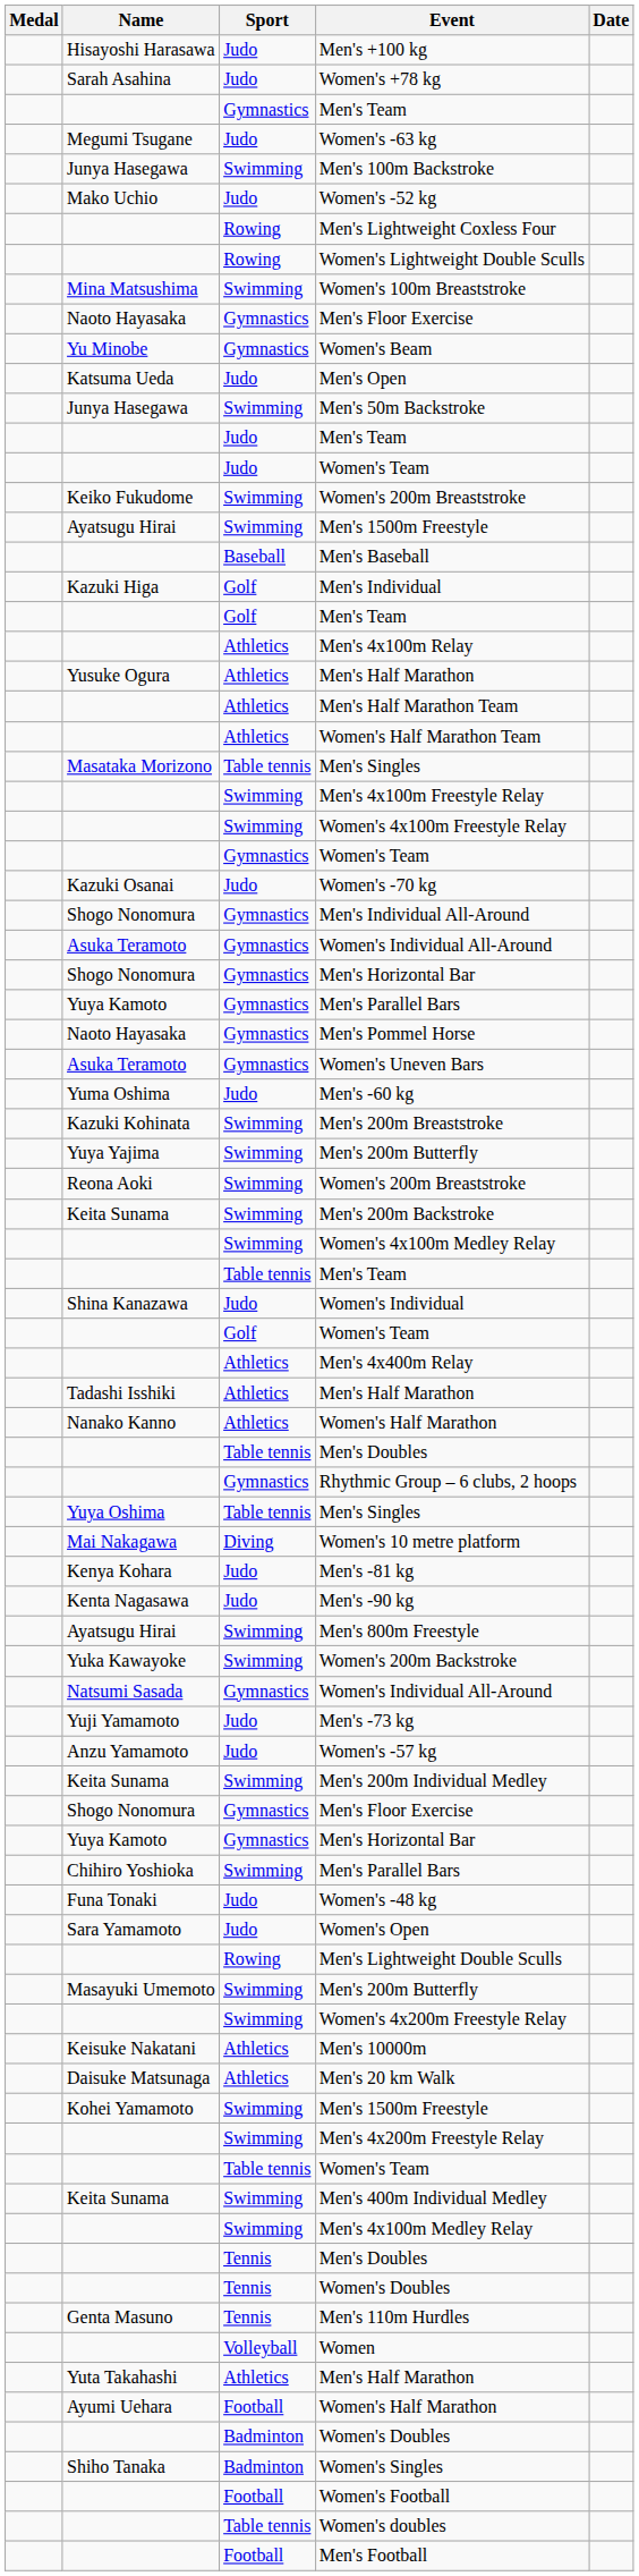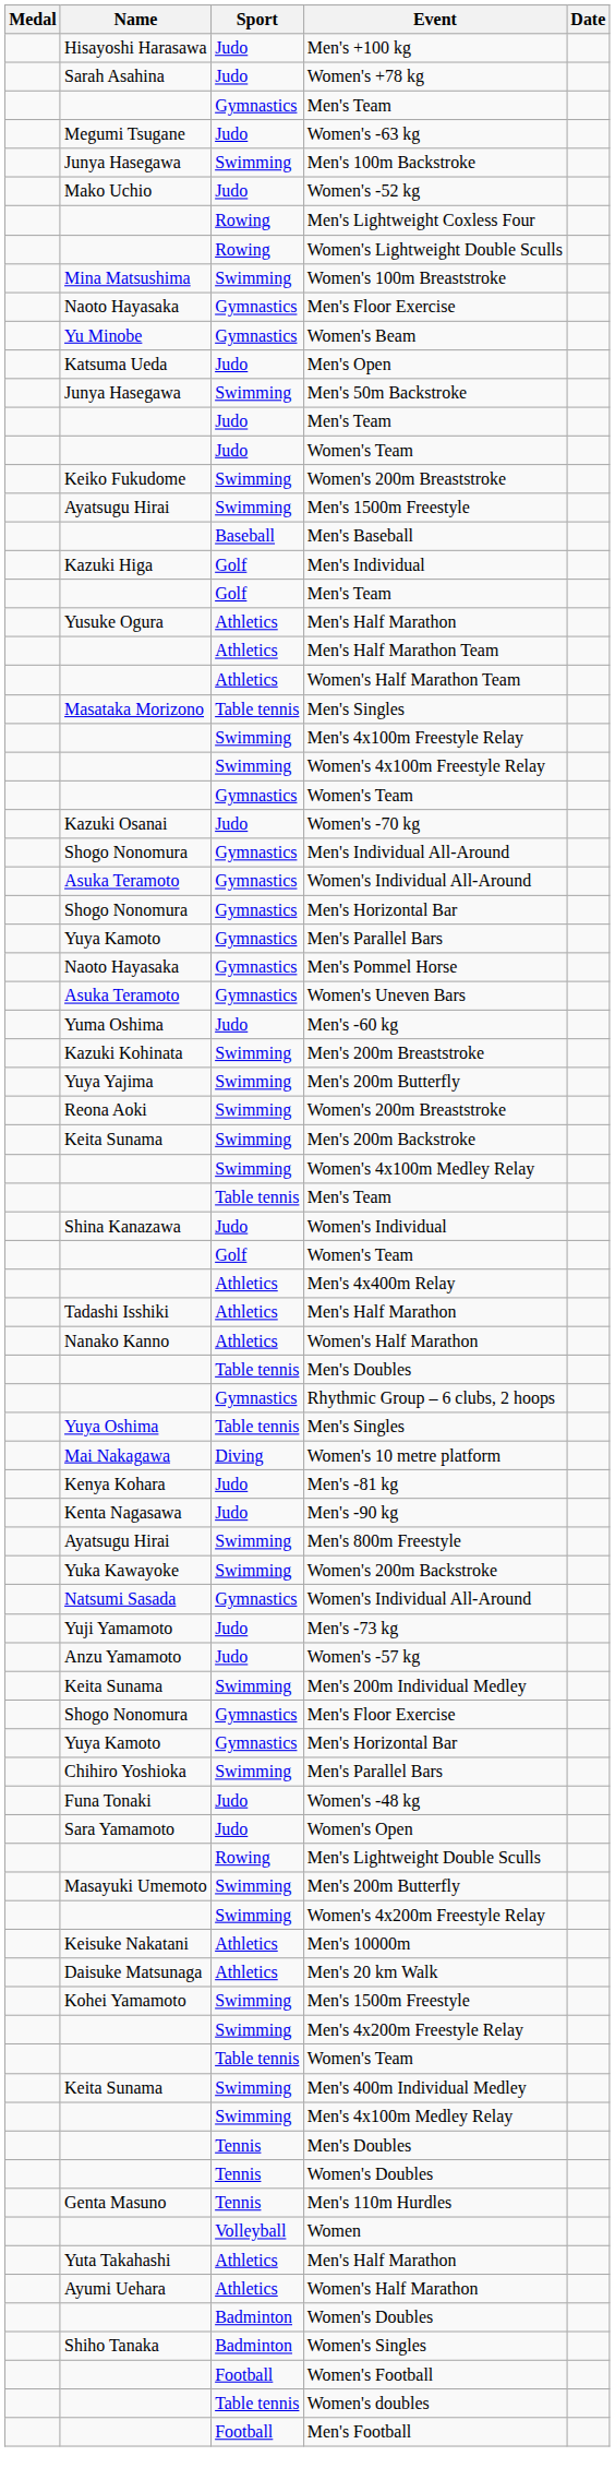 <table class="wikitable sortable" style="font-size: 95%;">
 <tr>
 <th>Medal</th>
 <th>Name</th>
 <th>Sport</th>
 <th>Event</th>
 <th>Date</th>
 </tr>
 <tr>
 <td></td>
 <td>Hisayoshi Harasawa</td>
 <td><a href='#'>Judo</a></td>
 <td>Men's +100 kg</td>
 <td></td>
 </tr>
 <tr>
 <td></td>
 <td>Sarah Asahina</td>
 <td><a href='#'>Judo</a></td>
 <td>Women's +78 kg</td>
 <td></td>
 </tr>
 <tr>
 <td></td>
 <td></td>
 <td><a href='#'>Gymnastics</a></td>
 <td>Men's Team</td>
 <td></td>
 </tr>
 <tr>
 <td></td>
 <td>Megumi Tsugane</td>
 <td><a href='#'>Judo</a></td>
 <td>Women's -63 kg</td>
 <td></td>
 </tr>
 <tr>
 <td></td>
 <td>Junya Hasegawa</td>
 <td><a href='#'>Swimming</a></td>
 <td>Men's 100m Backstroke</td>
 <td></td>
 </tr>
 <tr>
 <td></td>
 <td>Mako Uchio</td>
 <td><a href='#'>Judo</a></td>
 <td>Women's -52 kg</td>
 <td></td>
 </tr>
 <tr>
 <td></td>
 <td></td>
 <td><a href='#'>Rowing</a></td>
 <td>Men's Lightweight Coxless Four</td>
 <td></td>
 </tr>
 <tr>
 <td></td>
 <td></td>
 <td><a href='#'>Rowing</a></td>
 <td>Women's Lightweight Double Sculls</td>
 <td></td>
 </tr>
 <tr>
 <td></td>
 <td><a href='#'>Mina Matsushima</a></td>
 <td><a href='#'>Swimming</a></td>
 <td>Women's 100m Breaststroke</td>
 <td></td>
 </tr>
 <tr>
 <td></td>
 <td>Naoto Hayasaka</td>
 <td><a href='#'>Gymnastics</a></td>
 <td>Men's Floor Exercise</td>
 <td></td>
 </tr>
 <tr>
 <td></td>
 <td><a href='#'>Yu Minobe</a></td>
 <td><a href='#'>Gymnastics</a></td>
 <td>Women's Beam</td>
 <td></td>
 </tr>
 <tr>
 <td></td>
 <td>Katsuma Ueda</td>
 <td><a href='#'>Judo</a></td>
 <td>Men's Open</td>
 <td></td>
 </tr>
 <tr>
 <td></td>
 <td>Junya Hasegawa</td>
 <td><a href='#'>Swimming</a></td>
 <td>Men's 50m Backstroke</td>
 <td></td>
 </tr>
 <tr>
 <td></td>
 <td></td>
 <td><a href='#'>Judo</a></td>
 <td>Men's Team</td>
 <td></td>
 </tr>
 <tr>
 <td></td>
 <td></td>
 <td><a href='#'>Judo</a></td>
 <td>Women's Team</td>
 <td></td>
 </tr>
 <tr>
 <td></td>
 <td>Keiko Fukudome</td>
 <td><a href='#'>Swimming</a></td>
 <td>Women's 200m Breaststroke</td>
 <td></td>
 </tr>
 <tr>
 <td></td>
 <td>Ayatsugu Hirai</td>
 <td><a href='#'>Swimming</a></td>
 <td>Men's 1500m Freestyle</td>
 <td></td>
 </tr>
 <tr>
 <td></td>
 <td></td>
 <td><a href='#'>Baseball</a></td>
 <td>Men's Baseball</td>
 <td></td>
 </tr>
 <tr>
 <td></td>
 <td>Kazuki Higa</td>
 <td><a href='#'>Golf</a></td>
 <td>Men's Individual</td>
 <td></td>
 </tr>
 <tr>
 <td></td>
 <td></td>
 <td><a href='#'>Golf</a></td>
 <td>Men's Team</td>
-<td></td>
-</tr>
-<tr>
-<td></td>
-<td></td>
-<td><a href='#'>Athletics</a></td>
-<td>Men's 4x100m Relay</td>
 <td></td>
 </tr>
 <tr>
 <td></td>
 <td>Yusuke Ogura</td>
 <td><a href='#'>Athletics</a></td>
 <td>Men's Half Marathon</td>
 <td></td>
 </tr>
 <tr>
 <td></td>
 <td></td>
 <td><a href='#'>Athletics</a></td>
 <td>Men's Half Marathon Team</td>
 <td></td>
 </tr>
 <tr>
 <td></td>
 <td></td>
 <td><a href='#'>Athletics</a></td>
 <td>Women's Half Marathon Team</td>
 <td></td>
 </tr>
 <tr>
 <td></td>
 <td><a href='#'>Masataka Morizono</a></td>
 <td><a href='#'>Table tennis</a></td>
 <td>Men's Singles</td>
 <td></td>
 </tr>
 <tr>
 <td></td>
 <td></td>
 <td><a href='#'>Swimming</a></td>
 <td>Men's 4x100m Freestyle Relay</td>
 <td></td>
 </tr>
 <tr>
 <td></td>
 <td></td>
 <td><a href='#'>Swimming</a></td>
 <td>Women's 4x100m Freestyle Relay</td>
 <td></td>
 </tr>
 <tr>
 <td></td>
 <td></td>
 <td><a href='#'>Gymnastics</a></td>
 <td>Women's Team</td>
 <td></td>
 </tr>
 <tr>
 <td></td>
 <td>Kazuki Osanai</td>
 <td><a href='#'>Judo</a></td>
 <td>Women's -70 kg</td>
 <td></td>
 </tr>
 <tr>
 <td></td>
 <td>Shogo Nonomura</td>
 <td><a href='#'>Gymnastics</a></td>
 <td>Men's Individual All-Around</td>
 <td></td>
 </tr>
 <tr>
 <td></td>
 <td><a href='#'>Asuka Teramoto</a></td>
 <td><a href='#'>Gymnastics</a></td>
 <td>Women's Individual All-Around</td>
 <td></td>
 </tr>
 <tr>
 <td></td>
 <td>Shogo Nonomura</td>
 <td><a href='#'>Gymnastics</a></td>
 <td>Men's Horizontal Bar</td>
 <td></td>
 </tr>
 <tr>
 <td></td>
 <td>Yuya Kamoto</td>
 <td><a href='#'>Gymnastics</a></td>
 <td>Men's Parallel Bars</td>
 <td></td>
 </tr>
 <tr>
 <td></td>
 <td>Naoto Hayasaka</td>
 <td><a href='#'>Gymnastics</a></td>
 <td>Men's Pommel Horse</td>
 <td></td>
 </tr>
 <tr>
 <td></td>
 <td><a href='#'>Asuka Teramoto</a></td>
 <td><a href='#'>Gymnastics</a></td>
 <td>Women's Uneven Bars</td>
 <td></td>
 </tr>
 <tr>
 <td></td>
 <td>Yuma Oshima</td>
 <td><a href='#'>Judo</a></td>
 <td>Men's -60 kg</td>
 <td></td>
 </tr>
 <tr>
 <td></td>
 <td>Kazuki Kohinata</td>
 <td><a href='#'>Swimming</a></td>
 <td>Men's 200m Breaststroke</td>
 <td></td>
 </tr>
 <tr>
 <td></td>
 <td>Yuya Yajima</td>
 <td><a href='#'>Swimming</a></td>
 <td>Men's 200m Butterfly</td>
 <td></td>
 </tr>
 <tr>
 <td></td>
 <td>Reona Aoki</td>
 <td><a href='#'>Swimming</a></td>
 <td>Women's 200m Breaststroke</td>
 <td></td>
 </tr>
 <tr>
 <td></td>
 <td>Keita Sunama</td>
 <td><a href='#'>Swimming</a></td>
 <td>Men's 200m Backstroke</td>
 <td></td>
 </tr>
 <tr>
 <td></td>
 <td></td>
 <td><a href='#'>Swimming</a></td>
 <td>Women's 4x100m Medley Relay</td>
 <td></td>
 </tr>
 <tr>
 <td></td>
 <td></td>
 <td><a href='#'>Table tennis</a></td>
 <td>Men's Team</td>
 <td></td>
 </tr>
 <tr>
 <td></td>
 <td>Shina Kanazawa</td>
 <td><a href='#'>Judo</a></td>
 <td>Women's Individual</td>
 <td></td>
 </tr>
 <tr>
 <td></td>
 <td></td>
 <td><a href='#'>Golf</a></td>
 <td>Women's Team</td>
 <td></td>
 </tr>
 <tr>
 <td></td>
 <td></td>
 <td><a href='#'>Athletics</a></td>
 <td>Men's 4x400m Relay</td>
 <td></td>
 </tr>
 <tr>
 <td></td>
 <td>Tadashi Isshiki</td>
 <td><a href='#'>Athletics</a></td>
 <td>Men's Half Marathon</td>
 <td></td>
 </tr>
 <tr>
 <td></td>
 <td>Nanako Kanno</td>
 <td><a href='#'>Athletics</a></td>
 <td>Women's Half Marathon</td>
 <td></td>
 </tr>
 <tr>
 <td></td>
 <td></td>
 <td><a href='#'>Table tennis</a></td>
 <td>Men's Doubles</td>
 <td></td>
 </tr>
 <tr>
 <td></td>
 <td></td>
 <td><a href='#'>Gymnastics</a></td>
 <td>Rhythmic Group – 6 clubs, 2 hoops</td>
 <td></td>
 </tr>
 <tr>
 <td></td>
 <td><a href='#'>Yuya Oshima</a></td>
 <td><a href='#'>Table tennis</a></td>
 <td>Men's Singles</td>
 <td></td>
 </tr>
 <tr>
 <td></td>
 <td><a href='#'>Mai Nakagawa</a></td>
 <td><a href='#'>Diving</a></td>
 <td>Women's 10 metre platform</td>
 <td></td>
 </tr>
 <tr>
 <td></td>
 <td>Kenya Kohara</td>
 <td><a href='#'>Judo</a></td>
 <td>Men's -81 kg</td>
 <td></td>
 </tr>
 <tr>
 <td></td>
 <td>Kenta Nagasawa</td>
 <td><a href='#'>Judo</a></td>
 <td>Men's -90 kg</td>
 <td></td>
 </tr>
 <tr>
 <td></td>
 <td>Ayatsugu Hirai</td>
 <td><a href='#'>Swimming</a></td>
 <td>Men's 800m Freestyle</td>
 <td></td>
 </tr>
 <tr>
 <td></td>
 <td>Yuka Kawayoke</td>
 <td><a href='#'>Swimming</a></td>
 <td>Women's 200m Backstroke</td>
 <td></td>
 </tr>
 <tr>
 <td></td>
 <td><a href='#'>Natsumi Sasada</a></td>
 <td><a href='#'>Gymnastics</a></td>
 <td>Women's Individual All-Around</td>
 <td></td>
 </tr>
 <tr>
 <td></td>
 <td>Yuji Yamamoto</td>
 <td><a href='#'>Judo</a></td>
 <td>Men's -73 kg</td>
 <td></td>
 </tr>
 <tr>
 <td></td>
 <td>Anzu Yamamoto</td>
 <td><a href='#'>Judo</a></td>
 <td>Women's -57 kg</td>
 <td></td>
 </tr>
 <tr>
 <td></td>
 <td>Keita Sunama</td>
 <td><a href='#'>Swimming</a></td>
 <td>Men's 200m Individual Medley</td>
 <td></td>
 </tr>
 <tr>
 <td></td>
 <td>Shogo Nonomura</td>
 <td><a href='#'>Gymnastics</a></td>
 <td>Men's Floor Exercise</td>
 <td></td>
 </tr>
 <tr>
 <td></td>
 <td>Yuya Kamoto</td>
 <td><a href='#'>Gymnastics</a></td>
 <td>Men's Horizontal Bar</td>
 <td></td>
 </tr>
 <tr>
 <td></td>
 <td>Chihiro Yoshioka</td>
 <td><a href='#'>Swimming</a></td>
 <td>Men's Parallel Bars</td>
 <td></td>
 </tr>
 <tr>
 <td></td>
 <td>Funa Tonaki</td>
 <td><a href='#'>Judo</a></td>
 <td>Women's -48 kg</td>
 <td></td>
 </tr>
 <tr>
 <td></td>
 <td>Sara Yamamoto</td>
 <td><a href='#'>Judo</a></td>
 <td>Women's Open</td>
 <td></td>
 </tr>
 <tr>
 <td></td>
 <td></td>
 <td><a href='#'>Rowing</a></td>
 <td>Men's Lightweight Double Sculls</td>
 <td></td>
 </tr>
 <tr>
 <td></td>
 <td>Masayuki Umemoto</td>
 <td><a href='#'>Swimming</a></td>
 <td>Men's 200m Butterfly</td>
 <td></td>
 </tr>
 <tr>
 <td></td>
 <td></td>
 <td><a href='#'>Swimming</a></td>
 <td>Women's 4x200m Freestyle Relay</td>
 <td></td>
 </tr>
 <tr>
 <td></td>
 <td>Keisuke Nakatani</td>
 <td><a href='#'>Athletics</a></td>
 <td>Men's 10000m</td>
 <td></td>
 </tr>
 <tr>
 <td></td>
 <td>Daisuke Matsunaga</td>
 <td><a href='#'>Athletics</a></td>
 <td>Men's 20 km Walk</td>
 <td></td>
 </tr>
 <tr>
 <td></td>
 <td>Kohei Yamamoto</td>
 <td><a href='#'>Swimming</a></td>
 <td>Men's 1500m Freestyle</td>
 <td></td>
 </tr>
 <tr>
 <td></td>
 <td></td>
 <td><a href='#'>Swimming</a></td>
 <td>Men's 4x200m Freestyle Relay</td>
 <td></td>
 </tr>
 <tr>
 <td></td>
 <td></td>
 <td><a href='#'>Table tennis</a></td>
 <td>Women's Team</td>
 <td></td>
 </tr>
 <tr>
 <td></td>
 <td>Keita Sunama</td>
 <td><a href='#'>Swimming</a></td>
 <td>Men's 400m Individual Medley</td>
 <td></td>
 </tr>
 <tr>
 <td></td>
 <td></td>
 <td><a href='#'>Swimming</a></td>
 <td>Men's 4x100m Medley Relay</td>
 <td></td>
 </tr>
 <tr>
 <td></td>
 <td></td>
 <td><a href='#'>Tennis</a></td>
 <td>Men's Doubles</td>
 <td></td>
 </tr>
 <tr>
 <td></td>
 <td></td>
 <td><a href='#'>Tennis</a></td>
 <td>Women's Doubles</td>
 <td></td>
 </tr>
 <tr>
 <td></td>
 <td>Genta Masuno</td>
 <td><a href='#'>Tennis</a></td>
 <td>Men's 110m Hurdles</td>
 <td></td>
 </tr>
 <tr>
 <td></td>
 <td></td>
 <td><a href='#'>Volleyball</a></td>
 <td>Women</td>
 <td></td>
 </tr>
 <tr>
 <td></td>
 <td>Yuta Takahashi</td>
 <td><a href='#'>Athletics</a></td>
 <td>Men's Half Marathon</td>
 <td></td>
 </tr>
 <tr>
 <td></td>
 <td>Ayumi Uehara</td>
-<td><a href='#'>Football</a></td>
+<td><a href='#'>Athletics</a></td>
 <td>Women's Half Marathon</td>
 <td></td>
 </tr>
 <tr>
 <td></td>
 <td></td>
 <td><a href='#'>Badminton</a></td>
 <td>Women's Doubles</td>
 <td></td>
 </tr>
 <tr>
 <td></td>
 <td>Shiho Tanaka</td>
 <td><a href='#'>Badminton</a></td>
 <td>Women's Singles</td>
 <td></td>
 </tr>
 <tr>
 <td></td>
 <td></td>
 <td><a href='#'>Football</a></td>
 <td>Women's Football</td>
 <td></td>
 </tr>
 <tr>
 <td></td>
 <td></td>
 <td><a href='#'>Table tennis</a></td>
 <td>Women's doubles</td>
 <td></td>
 </tr>
 <tr>
 <td></td>
 <td></td>
 <td><a href='#'>Football</a></td>
 <td>Men's Football</td>
 <td></td>
 </tr>
 </table>
